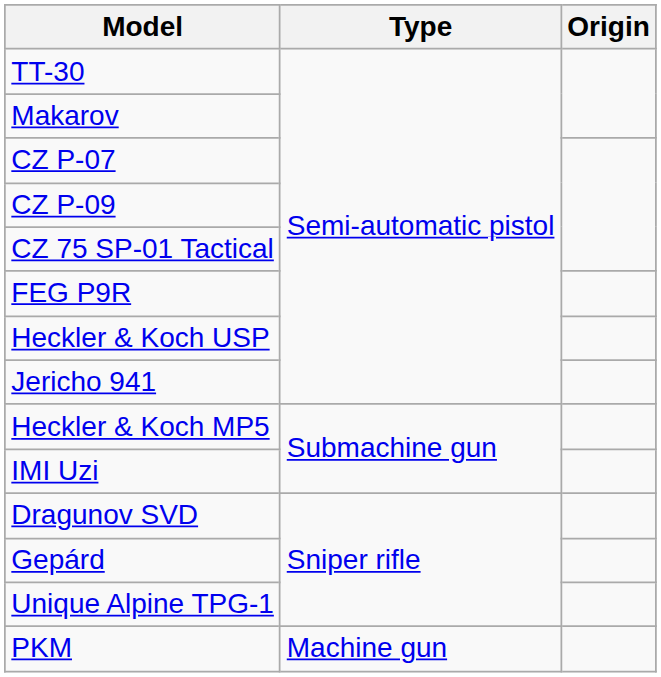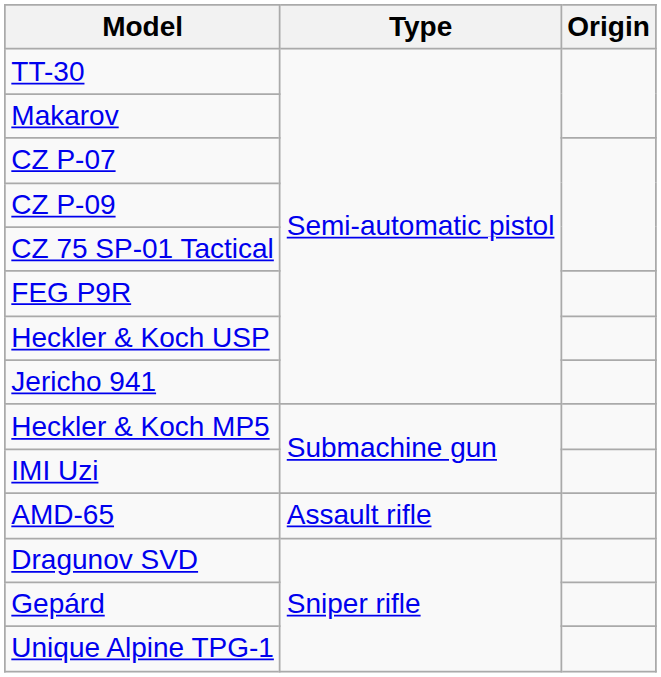 <table class="wikitable">
 <tr>
 <th>Model</th>
 <th>Type</th>
 <th>Origin</th>
 </tr>
 <tr>
 <td><a href='#'>TT-30</a></td>
 <td rowspan="8"><a href='#'>Semi-automatic pistol</a></td>
 <td rowspan="2"></td>
 </tr>
 <tr>
 <td><a href='#'>Makarov</a></td>
 </tr>
 <tr>
 <td><a href='#'>CZ P-07</a></td>
 <td rowspan="3"></td>
 </tr>
 <tr>
 <td><a href='#'>CZ P-09</a></td>
 </tr>
 <tr>
 <td><a href='#'>CZ 75 SP-01 Tactical</a></td>
 </tr>
 <tr>
 <td><a href='#'>FEG P9R</a></td>
 <td></td>
 </tr>
 <tr>
 <td><a href='#'>Heckler & Koch USP</a></td>
 <td></td>
 </tr>
 <tr>
 <td><a href='#'>Jericho 941</a></td>
 <td></td>
 </tr>
 <tr>
 <td><a href='#'>Heckler & Koch MP5</a></td>
 <td rowspan="2"><a href='#'>Submachine gun</a></td>
 <td></td>
 </tr>
 <tr>
 <td><a href='#'>IMI Uzi</a></td>
 <td></td>
 </tr>
 <tr>
+<td><a href='#'>AMD-65</a></td>
+<td><a href='#'>Assault rifle</a></td>
+<td></td>
+</tr>
+<tr>
 <td><a href='#'>Dragunov SVD</a></td>
 <td rowspan="3"><a href='#'>Sniper rifle</a></td>
 <td></td>
 </tr>
 <tr>
 <td><a href='#'>Gepárd</a></td>
 <td></td>
 </tr>
 <tr>
 <td><a href='#'>Unique Alpine TPG-1</a></td>
 <td></td>
 </tr>
-<tr>
-<td><a href='#'>PKM</a></td>
-<td><a href='#'>Machine gun</a></td>
-<td></td>
-</tr>
 </table>
